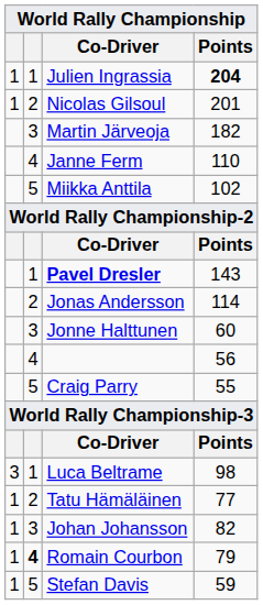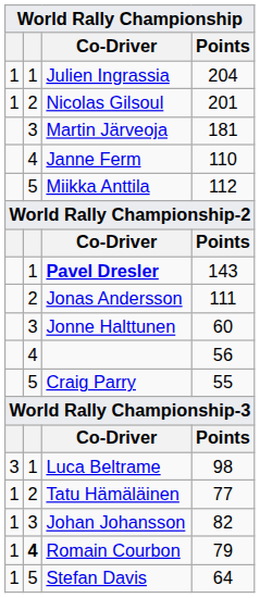 <table class="wikitable" style="font-size: 85%;">
 <tr>
 <td style="background-color:#EAECF0; text-align:center" colspan="4"><strong>World Rally Championship</strong></td>
 </tr>
 <tr>
 <th></th>
 <th align="center"></th>
 <th align="center">Co-Driver</th>
 <th align="center">Points</th>
 </tr>
 <tr>
 <td align="left"> 1</td>
 <td align="center">1</td>
 <td> <a href='#'>Julien Ingrassia</a></td>
-<td align="center"><strong>204</strong></td>
+<td align="center">204</td>
 </tr>
 <tr>
 <td align="left"> 1</td>
 <td align="center">2</td>
 <td> <a href='#'>Nicolas Gilsoul</a></td>
 <td align="center">201</td>
 </tr>
 <tr>
 <td align="left"></td>
 <td align="center">3</td>
 <td> <a href='#'>Martin Järveoja</a></td>
-<td align="center">182</td>
+<td align="center">181</td>
 </tr>
 <tr>
 <td align="left"></td>
 <td align="center">4</td>
 <td> <a href='#'>Janne Ferm</a></td>
 <td align="center">110</td>
 </tr>
 <tr>
 <td align="left"></td>
 <td align="center">5</td>
 <td> <a href='#'>Miikka Anttila</a></td>
-<td align="center">102</td>
+<td align="center">112</td>
 </tr>
 <tr>
 <td style="background-color:#EAECF0; text-align:center" colspan="4"><strong>World Rally Championship-2</strong></td>
 </tr>
 <tr>
 <th></th>
 <th align="center"></th>
 <th align="center">Co-Driver</th>
 <th align="center">Points</th>
 </tr>
 <tr>
 <td align="left"></td>
 <td align="center">1</td>
 <td><strong> <a href='#'>Pavel Dresler</a></strong></td>
 <td align="center">143</td>
 </tr>
 <tr>
 <td align="left"></td>
 <td align="center">2</td>
 <td> <a href='#'>Jonas Andersson</a></td>
-<td align="center">114</td>
+<td align="center">111</td>
 </tr>
 <tr>
 <td align="left"></td>
 <td align="center">3</td>
 <td> <a href='#'>Jonne Halttunen</a></td>
 <td align="center">60</td>
 </tr>
 <tr>
 <td align="left"></td>
 <td align="center">4</td>
 <td></td>
 <td align="center">56</td>
 </tr>
 <tr>
 <td align="left"></td>
 <td align="center">5</td>
 <td> <a href='#'>Craig Parry</a></td>
 <td align="center">55</td>
 </tr>
 <tr>
 <td style="background-color:#EAECF0; text-align:center" colspan="4"><strong>World Rally Championship-3</strong></td>
 </tr>
 <tr>
 <th></th>
 <th align="center"></th>
 <th align="center">Co-Driver</th>
 <th align="center">Points</th>
 </tr>
 <tr>
 <td align="left"> 3</td>
 <td align="center">1</td>
 <td> <a href='#'>Luca Beltrame</a></td>
 <td align="center">98</td>
 </tr>
 <tr>
 <td align="left"> 1</td>
 <td align="center">2</td>
 <td> <a href='#'>Tatu Hämäläinen</a></td>
 <td align="center">77</td>
 </tr>
 <tr>
 <td align="left"> 1</td>
 <td align="center">3</td>
 <td> <a href='#'>Johan Johansson</a></td>
 <td align="center">82</td>
 </tr>
 <tr>
 <td align="left"> 1</td>
 <td align="center"><strong>4</strong></td>
 <td> <a href='#'>Romain Courbon</a></td>
 <td align="center">79</td>
 </tr>
 <tr>
 <td align="left"> 1</td>
 <td align="center">5</td>
 <td> <a href='#'>Stefan Davis</a></td>
-<td align="center">59</td>
+<td align="center">64</td>
 </tr>
 </table>
